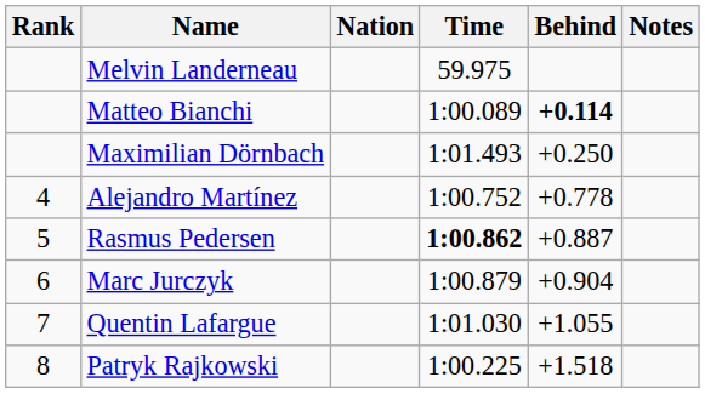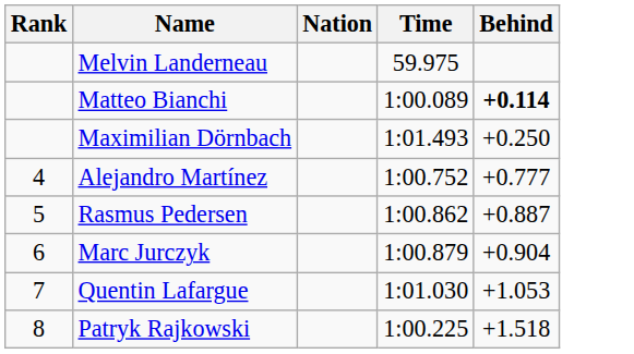 <table class="wikitable sortable" style="text-align:center">
 <tr>
 <th>Rank</th>
 <th>Name</th>
 <th>Nation</th>
 <th>Time</th>
 <th>Behind</th>
-<th>Notes</th>
 </tr>
 <tr>
 <td></td>
 <td align=left><a href='#'>Melvin Landerneau</a></td>
 <td align=left></td>
 <td>59.975</td>
-<td></td>
 <td></td>
 </tr>
 <tr>
 <td></td>
 <td align=left><a href='#'>Matteo Bianchi</a></td>
 <td align=left></td>
 <td>1:00.089</td>
 <td><strong>+0.114</strong></td>
-<td></td>
 </tr>
 <tr>
 <td></td>
 <td align=left><a href='#'>Maximilian Dörnbach</a></td>
 <td align=left></td>
 <td>1:01.493</td>
 <td>+0.250</td>
-<td></td>
 </tr>
 <tr>
 <td>4</td>
 <td align=left><a href='#'>Alejandro Martínez</a></td>
 <td align=left></td>
 <td>1:00.752</td>
-<td>+0.778</td>
-<td></td>
+<td>+0.777</td>
 </tr>
 <tr>
 <td>5</td>
 <td align=left><a href='#'>Rasmus Pedersen</a></td>
 <td align=left></td>
-<td><strong>1:00.862</strong></td>
+<td>1:00.862</td>
 <td>+0.887</td>
-<td></td>
 </tr>
 <tr>
 <td>6</td>
 <td align=left><a href='#'>Marc Jurczyk</a></td>
 <td align=left></td>
 <td>1:00.879</td>
 <td>+0.904</td>
-<td></td>
 </tr>
 <tr>
 <td>7</td>
 <td align=left><a href='#'>Quentin Lafargue</a></td>
 <td align=left></td>
 <td>1:01.030</td>
-<td>+1.055</td>
-<td></td>
+<td>+1.053</td>
 </tr>
 <tr>
 <td>8</td>
 <td align=left><a href='#'>Patryk Rajkowski</a></td>
 <td align=left></td>
 <td>1:00.225</td>
 <td>+1.518</td>
-<td></td>
 </tr>
 </table>
